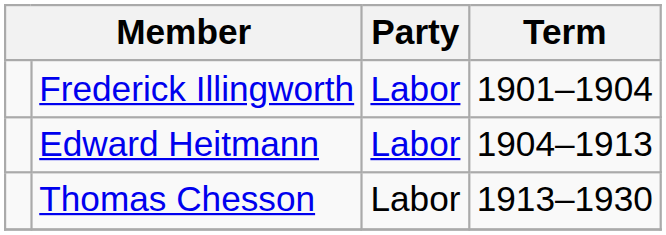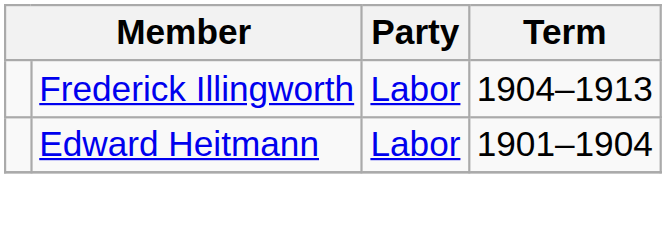 <table class="wikitable">
 <tr>
 <th colspan="2">Member</th>
 <th>Party</th>
 <th>Term</th>
 </tr>
 <tr>
 <td> </td>
 <td><a href='#'>Frederick Illingworth</a></td>
 <td><a href='#'>Labor</a></td>
-<td>1901–1904</td>
+<td>1904–1913</td>
 </tr>
 <tr>
 <td> </td>
 <td><a href='#'>Edward Heitmann</a></td>
 <td><a href='#'>Labor</a></td>
-<td>1904–1913</td>
-</tr>
-<tr>
-<td> </td>
-<td><a href='#'>Thomas Chesson</a></td>
-<td>Labor</td>
-<td>1913–1930</td>
+<td>1901–1904</td>
 </tr>
 <tr>
 </tr>
 </table>
